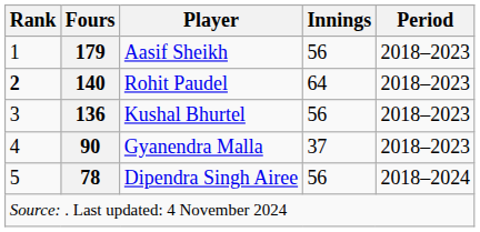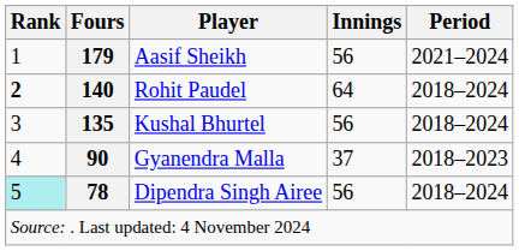 <table class="wikitable">
 <tr>
 <th>Rank</th>
 <th>Fours</th>
 <th>Player</th>
 <th>Innings</th>
 <th>Period</th>
 </tr>
 <tr>
 <td>1</td>
 <th>179</th>
 <td><a href='#'>Aasif Sheikh</a></td>
 <td>56</td>
-<td>2018–2023</td>
+<td>2021–2024</td>
 </tr>
 <tr>
 <td><strong>2</strong></td>
 <th>140</th>
 <td><a href='#'>Rohit Paudel</a></td>
 <td>64</td>
-<td>2018–2023</td>
+<td>2018–2024</td>
 </tr>
 <tr>
 <td>3</td>
-<th>136</th>
+<th>135</th>
 <td><a href='#'>Kushal Bhurtel</a></td>
 <td>56</td>
-<td>2018–2023</td>
+<td>2018–2024</td>
 </tr>
 <tr>
 <td>4</td>
 <th>90</th>
 <td><a href='#'>Gyanendra Malla</a></td>
 <td>37</td>
 <td>2018–2023</td>
 </tr>
 <tr>
-<td>5</td>
+<td style="background: paleturquoise;">5</td>
 <th>78</th>
 <td><a href='#'>Dipendra Singh Airee</a></td>
 <td>56</td>
 <td>2018–2024</td>
 </tr>
 <tr>
 <td colspan="5"><small><em>Source: </em>. Last updated: 4 November 2024</small></td>
 </tr>
 </table>
